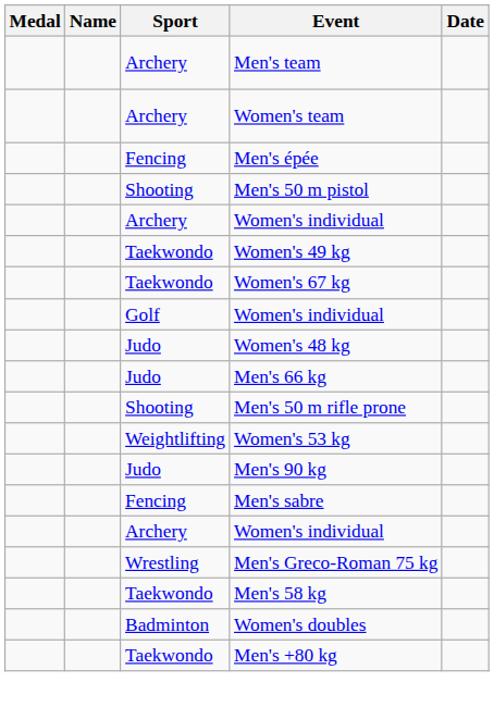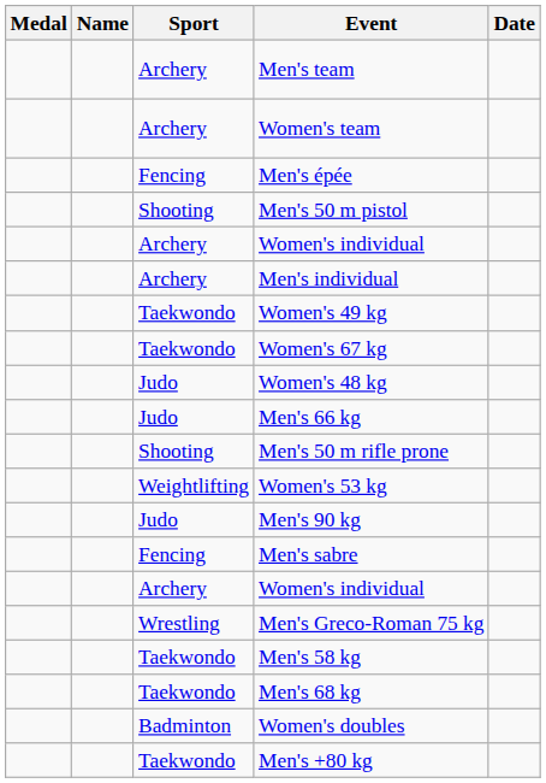 <table class="wikitable sortable"  style="font-size:95%">
 <tr>
 <th>Medal</th>
 <th>Name</th>
 <th>Sport</th>
 <th>Event</th>
 <th>Date</th>
 </tr>
 <tr>
 <td></td>
 <td> <br><br></td>
 <td><a href='#'>Archery</a></td>
 <td><a href='#'>Men's team</a></td>
 <td></td>
 </tr>
 <tr>
 <td></td>
 <td><br><br></td>
 <td><a href='#'>Archery</a></td>
 <td><a href='#'>Women's team</a></td>
 <td></td>
 </tr>
 <tr>
 <td></td>
 <td></td>
 <td><a href='#'>Fencing</a></td>
 <td><a href='#'>Men's épée</a></td>
 <td></td>
 </tr>
 <tr>
 <td></td>
 <td></td>
 <td><a href='#'>Shooting</a></td>
 <td><a href='#'>Men's 50 m pistol</a></td>
 <td></td>
 </tr>
 <tr>
 <td></td>
 <td></td>
 <td><a href='#'>Archery</a></td>
 <td><a href='#'>Women's individual</a></td>
 <td></td>
 </tr>
 <tr>
 <td></td>
 <td></td>
+<td><a href='#'>Archery</a></td>
+<td><a href='#'>Men's individual</a></td>
+<td></td>
+</tr>
+<tr>
+<td></td>
+<td></td>
 <td><a href='#'>Taekwondo</a></td>
 <td><a href='#'>Women's 49 kg</a></td>
 <td></td>
 </tr>
 <tr>
 <td></td>
 <td></td>
 <td><a href='#'>Taekwondo</a></td>
 <td><a href='#'>Women's 67 kg</a></td>
-<td></td>
-</tr>
-<tr>
-<td></td>
-<td></td>
-<td><a href='#'>Golf</a></td>
-<td><a href='#'>Women's individual</a></td>
 <td></td>
 </tr>
 <tr>
 <td></td>
 <td></td>
 <td><a href='#'>Judo</a></td>
 <td><a href='#'>Women's 48 kg</a></td>
 <td></td>
 </tr>
 <tr>
 <td></td>
 <td></td>
 <td><a href='#'>Judo</a></td>
 <td><a href='#'>Men's 66 kg</a></td>
 <td></td>
 </tr>
 <tr>
 <td></td>
 <td></td>
 <td><a href='#'>Shooting</a></td>
 <td><a href='#'>Men's 50 m rifle prone</a></td>
 <td></td>
 </tr>
 <tr>
 <td></td>
 <td></td>
 <td><a href='#'>Weightlifting</a></td>
 <td><a href='#'>Women's 53 kg</a></td>
 <td></td>
 </tr>
 <tr>
 <td></td>
 <td></td>
 <td><a href='#'>Judo</a></td>
 <td><a href='#'>Men's 90 kg</a></td>
 <td></td>
 </tr>
 <tr>
 <td></td>
 <td></td>
 <td><a href='#'>Fencing</a></td>
 <td><a href='#'>Men's sabre</a></td>
 <td></td>
 </tr>
 <tr>
 <td></td>
 <td></td>
 <td><a href='#'>Archery</a></td>
 <td><a href='#'>Women's individual</a></td>
 <td></td>
 </tr>
 <tr>
 <td></td>
 <td></td>
 <td><a href='#'>Wrestling</a></td>
 <td><a href='#'>Men's Greco-Roman 75 kg</a></td>
 <td></td>
 </tr>
 <tr>
 <td></td>
 <td></td>
 <td><a href='#'>Taekwondo</a></td>
 <td><a href='#'>Men's 58 kg</a></td>
 <td></td>
 </tr>
 <tr>
 <td></td>
+<td></td>
+<td><a href='#'>Taekwondo</a></td>
+<td><a href='#'>Men's 68 kg</a></td>
+<td></td>
+</tr>
+<tr>
+<td></td>
 <td><br></td>
 <td><a href='#'>Badminton</a></td>
 <td><a href='#'>Women's doubles</a></td>
 <td></td>
 </tr>
 <tr>
 <td></td>
 <td></td>
 <td><a href='#'>Taekwondo</a></td>
 <td><a href='#'>Men's +80 kg</a></td>
 <td></td>
 </tr>
 </table>
